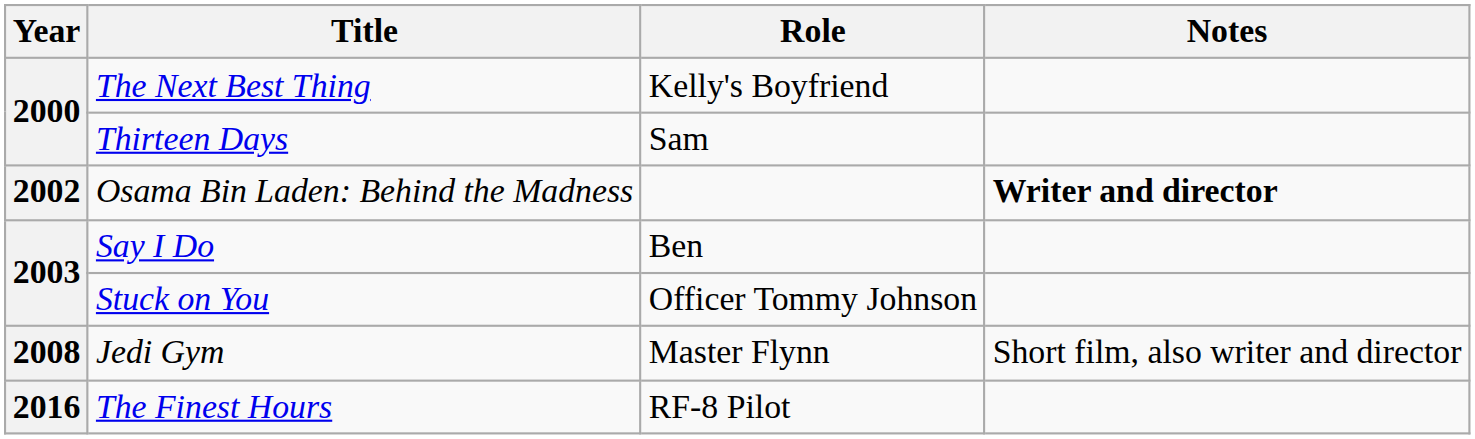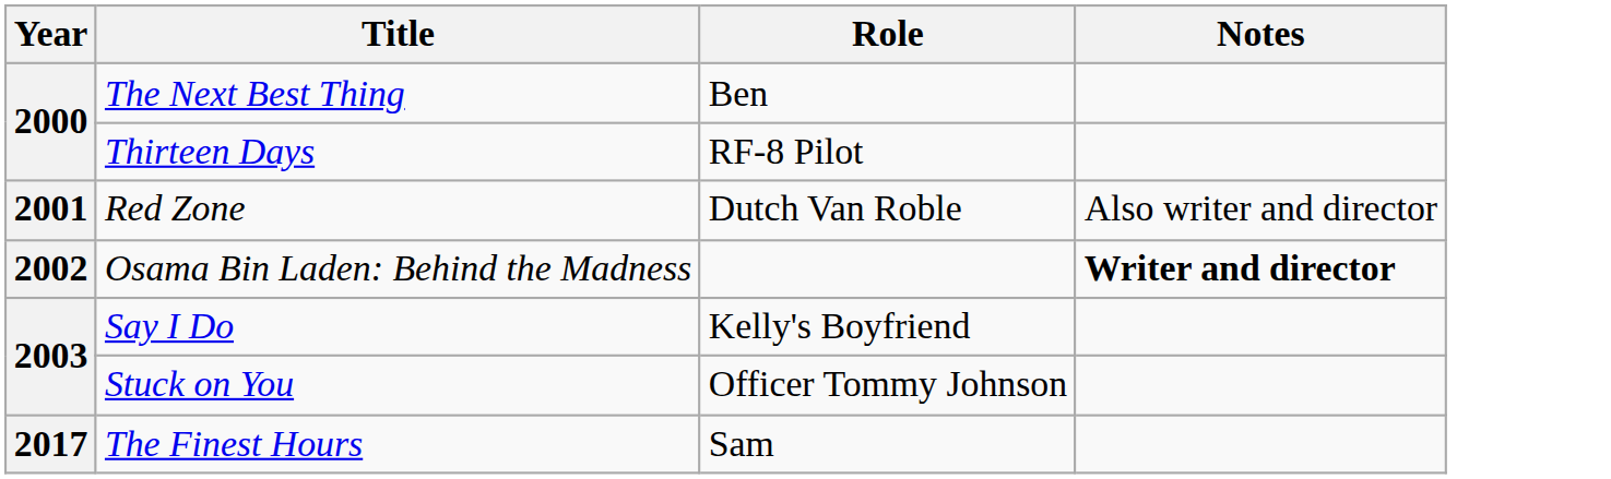 <table class="wikitable plainrowheaders sortable">
 <tr>
 <th scope="col">Year</th>
 <th scope="col">Title</th>
 <th scope="col">Role</th>
 <th scope="col" class="unsortable">Notes</th>
 </tr>
 <tr>
 <th scope="row" rowspan="2">2000</th>
 <td><em><a href='#'>The Next Best Thing</a></em></td>
-<td>Kelly's Boyfriend</td>
+<td>Ben</td>
 <td></td>
 </tr>
 <tr>
 <td><em><a href='#'>Thirteen Days</a></em></td>
-<td>Sam</td>
+<td>RF-8 Pilot</td>
 <td></td>
+</tr>
+<tr>
+<th scope="row">2001</th>
+<td><em>Red Zone</em></td>
+<td>Dutch Van Roble</td>
+<td>Also writer and director</td>
 </tr>
 <tr>
 <th scope="row">2002</th>
 <td><em>Osama Bin Laden: Behind the Madness</em></td>
 <td></td>
 <td><strong>Writer and director</strong></td>
 </tr>
 <tr>
 <th scope="row" rowspan="2">2003</th>
 <td><em><a href='#'>Say I Do</a></em></td>
-<td>Ben</td>
+<td>Kelly's Boyfriend</td>
 <td></td>
 </tr>
 <tr>
 <td><em><a href='#'>Stuck on You</a></em></td>
 <td>Officer Tommy Johnson</td>
 <td></td>
 </tr>
 <tr>
-<th scope="row">2008</th>
-<td><em>Jedi Gym</em></td>
-<td>Master Flynn</td>
-<td>Short film, also writer and director</td>
-</tr>
-<tr>
-<th scope="row">2016</th>
+<th scope="row">2017</th>
 <td><em><a href='#'>The Finest Hours</a></em></td>
-<td>RF-8 Pilot</td>
+<td>Sam</td>
 <td></td>
 </tr>
 </table>
